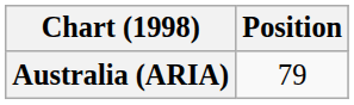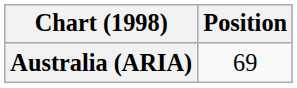 <table class="wikitable plainrowheaders">
 <tr>
 <th scope="col">Chart (1998)</th>
 <th scope="col">Position</th>
 </tr>
 <tr>
 <th scope="row">Australia (ARIA)</th>
-<td align="center">79</td>
+<td align="center">69</td>
 </tr>
 </table>
